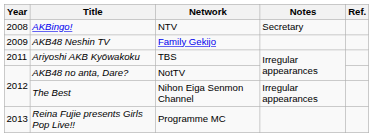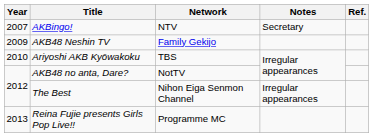 <table class="wikitable">
 <tr>
 <th>Year</th>
 <th>Title</th>
 <th>Network</th>
 <th>Notes</th>
 <th>Ref.</th>
 </tr>
 <tr>
-<td>2008</td>
+<td>2007</td>
 <td><em><a href='#'>AKBingo!</a></em></td>
 <td>NTV</td>
 <td>Secretary</td>
 <td></td>
 </tr>
 <tr>
 <td>2009</td>
 <td><em>AKB48 Neshin TV</em></td>
 <td><a href='#'>Family Gekijo</a></td>
 <td></td>
 <td></td>
 </tr>
 <tr>
-<td>2011</td>
+<td>2010</td>
 <td><em>Ariyoshi AKB Kyōwakoku</em></td>
 <td>TBS</td>
 <td rowspan="2">Irregular appearances</td>
 <td></td>
 </tr>
 <tr>
 <td rowspan="2">2012</td>
 <td><em>AKB48 no anta, Dare?</em></td>
 <td>NotTV</td>
 <td></td>
 </tr>
 <tr>
 <td><em>The Best</em></td>
 <td>Nihon Eiga Senmon Channel</td>
 <td>Irregular appearances</td>
 <td></td>
 </tr>
 <tr>
 <td>2013</td>
 <td><em>Reina Fujie presents Girls Pop Live!!</em></td>
 <td>Programme MC</td>
 <td></td>
 <td></td>
 </tr>
 </table>
